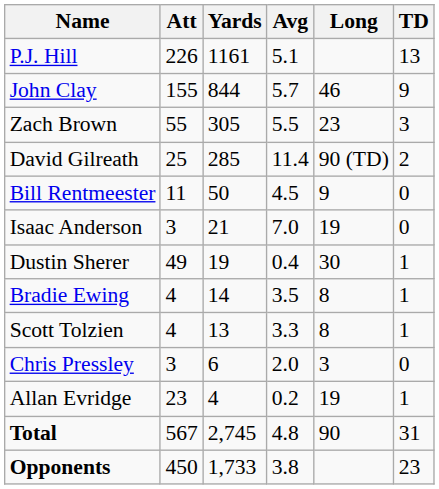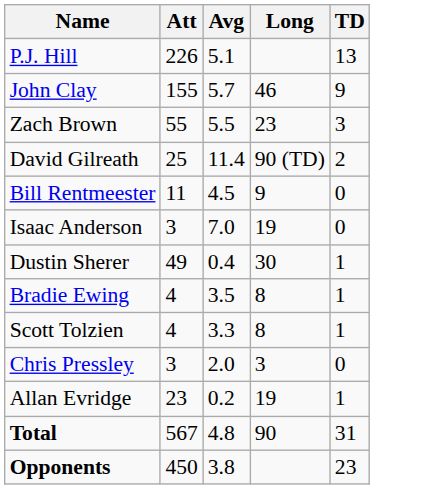 <table class="wikitable" style="white-space:nowrap;">
 <tr>
 <th>Name</th>
 <th>Att</th>
-<th>Yards</th>
 <th>Avg</th>
 <th>Long</th>
 <th>TD</th>
 </tr>
 <tr>
 <td><a href='#'>P.J. Hill</a></td>
 <td>226</td>
-<td>1161</td>
 <td>5.1</td>
 <td></td>
 <td>13</td>
 </tr>
 <tr>
 <td><a href='#'>John Clay</a></td>
 <td>155</td>
-<td>844</td>
 <td>5.7</td>
 <td>46</td>
 <td>9</td>
 </tr>
 <tr>
 <td>Zach Brown</td>
 <td>55</td>
-<td>305</td>
 <td>5.5</td>
 <td>23</td>
 <td>3</td>
 </tr>
 <tr>
 <td>David Gilreath</td>
 <td>25</td>
-<td>285</td>
 <td>11.4</td>
 <td>90 (TD)</td>
 <td>2</td>
 </tr>
 <tr>
 <td><a href='#'>Bill Rentmeester</a></td>
 <td>11</td>
-<td>50</td>
 <td>4.5</td>
 <td>9</td>
 <td>0</td>
 </tr>
 <tr>
 <td>Isaac Anderson</td>
 <td>3</td>
-<td>21</td>
 <td>7.0</td>
 <td>19</td>
 <td>0</td>
 </tr>
 <tr>
 <td>Dustin Sherer</td>
 <td>49</td>
-<td>19</td>
 <td>0.4</td>
 <td>30</td>
 <td>1</td>
 </tr>
 <tr>
 <td><a href='#'>Bradie Ewing</a></td>
 <td>4</td>
-<td>14</td>
 <td>3.5</td>
 <td>8</td>
 <td>1</td>
 </tr>
 <tr>
 <td>Scott Tolzien</td>
 <td>4</td>
-<td>13</td>
 <td>3.3</td>
 <td>8</td>
 <td>1</td>
 </tr>
 <tr>
 <td><a href='#'>Chris Pressley</a></td>
 <td>3</td>
-<td>6</td>
 <td>2.0</td>
 <td>3</td>
 <td>0</td>
 </tr>
 <tr>
 <td>Allan Evridge</td>
 <td>23</td>
-<td>4</td>
 <td>0.2</td>
 <td>19</td>
 <td>1</td>
 </tr>
 <tr>
 <td><strong>Total</strong></td>
 <td>567</td>
-<td>2,745</td>
 <td>4.8</td>
 <td>90</td>
 <td>31</td>
 </tr>
 <tr>
 <td><strong>Opponents</strong></td>
 <td>450</td>
-<td>1,733</td>
 <td>3.8</td>
 <td> </td>
 <td>23</td>
 </tr>
 </table>
